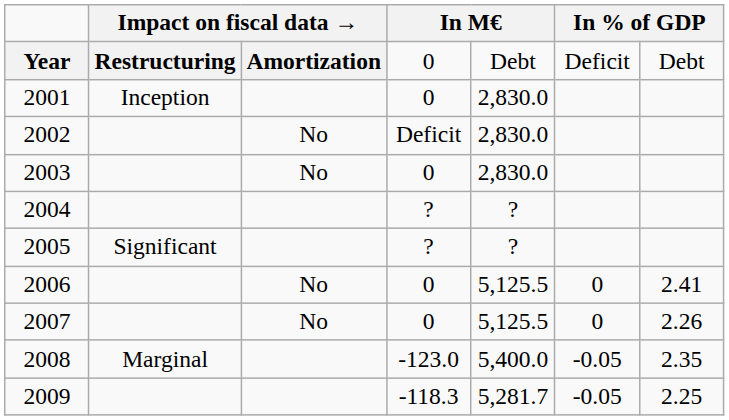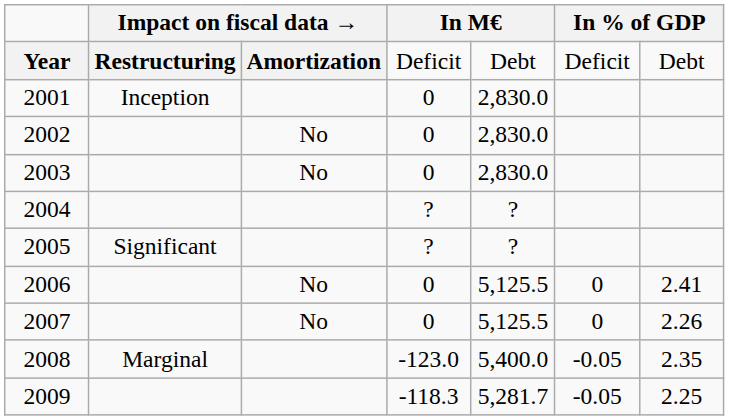 <table class="wikitable" style="text-align:center">
 <tr>
 <td></td>
 <th scope="col" colspan="2">Impact on fiscal data →</th>
 <th scope="col" colspan="2">In M€</th>
 <th scope="col" colspan="2">In % of GDP</th>
 </tr>
 <tr>
 <th scope="col" style="width:50px;">Year</th>
 <th scope="col" style="width:80px;">Restructuring</th>
 <th scope="col" style="width:80px;">Amortization</th>
-<td>0</td>
+<td style="width:50px;">Deficit</td>
 <td style="width:50px;">Debt</td>
 <td style="width:50px;">Deficit</td>
 <td style="width:50px;">Debt</td>
 </tr>
 <tr>
 <td>2001</td>
 <td>Inception</td>
 <td></td>
 <td>0</td>
 <td>2,830.0</td>
 <td></td>
 <td></td>
 </tr>
 <tr>
 <td>2002</td>
 <td></td>
 <td>No</td>
-<td style="width:50px;">Deficit</td>
+<td>0</td>
 <td>2,830.0</td>
 <td></td>
 <td></td>
 </tr>
 <tr>
 <td>2003</td>
 <td></td>
 <td>No</td>
 <td>0</td>
 <td>2,830.0</td>
 <td></td>
 <td></td>
 </tr>
 <tr>
 <td>2004</td>
 <td></td>
 <td></td>
 <td>?</td>
 <td>?</td>
 <td></td>
 <td></td>
 </tr>
 <tr>
 <td>2005</td>
 <td>Significant</td>
 <td></td>
 <td>?</td>
 <td>?</td>
 <td></td>
 <td></td>
 </tr>
 <tr>
 <td>2006</td>
 <td></td>
 <td>No</td>
 <td>0</td>
 <td>5,125.5</td>
 <td>0</td>
 <td>2.41</td>
 </tr>
 <tr>
 <td>2007</td>
 <td></td>
 <td>No</td>
 <td>0</td>
 <td>5,125.5</td>
 <td>0</td>
 <td>2.26</td>
 </tr>
 <tr>
 <td>2008</td>
 <td>Marginal</td>
 <td></td>
 <td>-123.0</td>
 <td>5,400.0</td>
 <td>-0.05</td>
 <td>2.35</td>
 </tr>
 <tr>
 <td>2009</td>
 <td></td>
 <td></td>
 <td>-118.3</td>
 <td>5,281.7</td>
 <td>-0.05</td>
 <td>2.25</td>
 </tr>
 </table>
